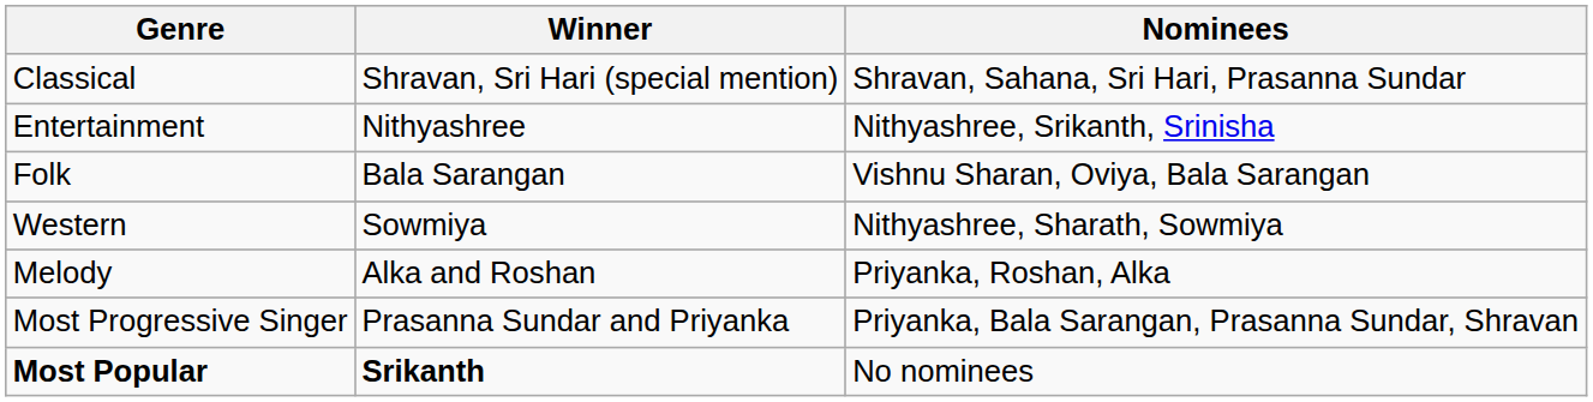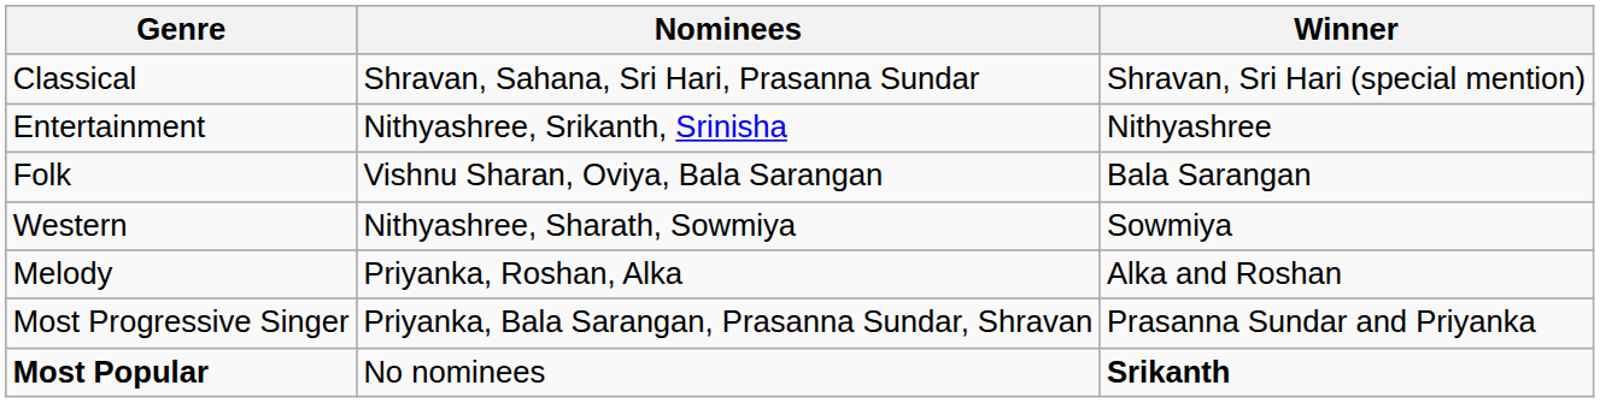 <table class="wikitable">
 <tr>
 <th>Genre</th>
+<th>Nominees</th>
 <th>Winner</th>
-<th>Nominees</th>
 </tr>
 <tr>
 <td>Classical</td>
+<td>Shravan, Sahana, Sri Hari, Prasanna Sundar</td>
 <td>Shravan, Sri Hari (special mention)</td>
-<td>Shravan, Sahana, Sri Hari, Prasanna Sundar</td>
 </tr>
 <tr>
 <td>Entertainment</td>
+<td>Nithyashree, Srikanth, <a href='#'>Srinisha</a></td>
 <td>Nithyashree</td>
-<td>Nithyashree, Srikanth, <a href='#'>Srinisha</a></td>
 </tr>
 <tr>
 <td>Folk</td>
+<td>Vishnu Sharan, Oviya, Bala Sarangan</td>
 <td>Bala Sarangan</td>
-<td>Vishnu Sharan, Oviya, Bala Sarangan</td>
 </tr>
 <tr>
 <td>Western</td>
+<td>Nithyashree, Sharath, Sowmiya</td>
 <td>Sowmiya</td>
-<td>Nithyashree, Sharath, Sowmiya</td>
 </tr>
 <tr>
 <td>Melody</td>
+<td>Priyanka, Roshan, Alka</td>
 <td>Alka and Roshan</td>
-<td>Priyanka, Roshan, Alka</td>
 </tr>
 <tr>
 <td>Most Progressive Singer</td>
+<td>Priyanka, Bala Sarangan, Prasanna Sundar, Shravan</td>
 <td>Prasanna Sundar and Priyanka</td>
-<td>Priyanka, Bala Sarangan, Prasanna Sundar, Shravan</td>
 </tr>
 <tr>
 <td><strong>Most Popular</strong></td>
+<td>No nominees</td>
 <td><strong>Srikanth</strong></td>
-<td>No nominees</td>
 </tr>
 </table>
